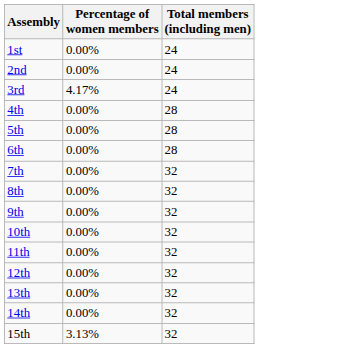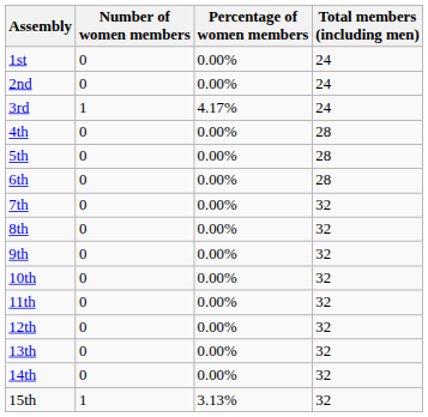 <table class=wikitable sortable>
 <tr>
 <th>Assembly</th>
+<th>Number of<br>women members</th>
 <th>Percentage of<br>women members</th>
 <th>Total members<br>(including men)</th>
 </tr>
 <tr>
 <td><a href='#'>1st</a></td>
+<td>0</td>
 <td>0.00%</td>
 <td>24</td>
 </tr>
 <tr>
 <td><a href='#'>2nd</a></td>
+<td>0</td>
 <td>0.00%</td>
 <td>24</td>
 </tr>
 <tr>
 <td><a href='#'>3rd</a></td>
+<td>1</td>
 <td>4.17%</td>
 <td>24</td>
 </tr>
 <tr>
 <td><a href='#'>4th</a></td>
+<td>0</td>
 <td>0.00%</td>
 <td>28</td>
 </tr>
 <tr>
 <td><a href='#'>5th</a></td>
+<td>0</td>
 <td>0.00%</td>
 <td>28</td>
 </tr>
 <tr>
 <td><a href='#'>6th</a></td>
+<td>0</td>
 <td>0.00%</td>
 <td>28</td>
 </tr>
 <tr>
 <td><a href='#'>7th</a></td>
+<td>0</td>
 <td>0.00%</td>
 <td>32</td>
 </tr>
 <tr>
 <td><a href='#'>8th</a></td>
+<td>0</td>
 <td>0.00%</td>
 <td>32</td>
 </tr>
 <tr>
 <td><a href='#'>9th</a></td>
+<td>0</td>
 <td>0.00%</td>
 <td>32</td>
 </tr>
 <tr>
 <td><a href='#'>10th</a></td>
+<td>0</td>
 <td>0.00%</td>
 <td>32</td>
 </tr>
 <tr>
 <td><a href='#'>11th</a></td>
+<td>0</td>
 <td>0.00%</td>
 <td>32</td>
 </tr>
 <tr>
 <td><a href='#'>12th</a></td>
+<td>0</td>
 <td>0.00%</td>
 <td>32</td>
 </tr>
 <tr>
 <td><a href='#'>13th</a></td>
+<td>0</td>
 <td>0.00%</td>
 <td>32</td>
 </tr>
 <tr>
 <td><a href='#'>14th</a></td>
+<td>0</td>
 <td>0.00%</td>
 <td>32</td>
 </tr>
 <tr>
 <td>15th</td>
+<td>1</td>
 <td>3.13%</td>
 <td>32</td>
 </tr>
 </table>
